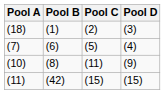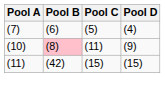 <table class="wikitable">
 <tr>
 <th width=25%>Pool A</th>
 <th width=25%>Pool B</th>
 <th width=25%>Pool C</th>
 <th width=25%>Pool D</th>
-</tr>
-<tr>
-<td> (18)</td>
-<td> (1)</td>
-<td> (2)</td>
-<td> (3)</td>
 </tr>
 <tr>
 <td> (7)</td>
 <td> (6)</td>
 <td> (5)</td>
 <td> (4)</td>
 </tr>
 <tr>
 <td> (10)</td>
-<td> (8)</td>
+<td style="background: pink;"> (8)</td>
 <td> (11)</td>
 <td> (9)</td>
 </tr>
 <tr>
 <td> (11)</td>
 <td> (42)</td>
 <td> (15)</td>
 <td> (15)</td>
 </tr>
 </table>
